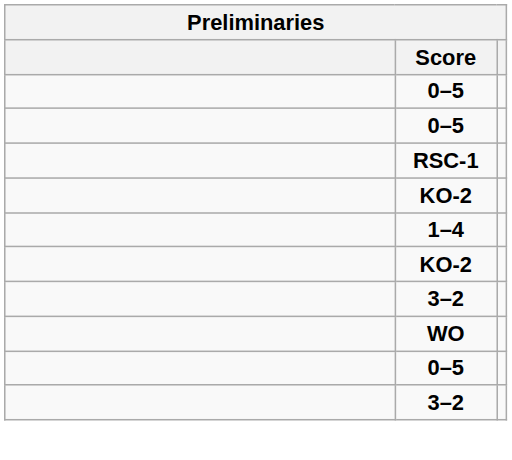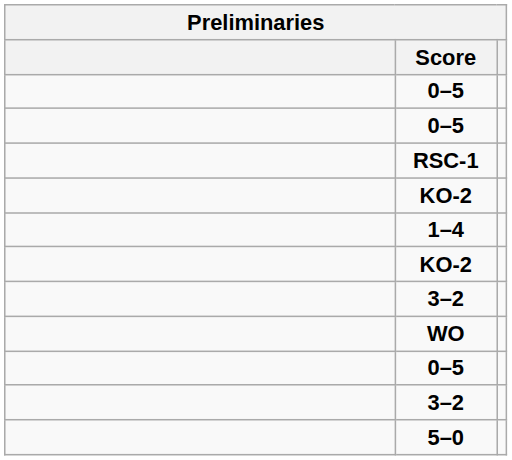 <table class="wikitable" style="text-align: center; font-size:90% ">
 <tr>
 <th colspan=3>Preliminaries</th>
 </tr>
 <tr>
 <th align="right" width="250"></th>
 <th width="60">Score</th>
 <th align=leftwidth="250"></th>
 </tr>
 <tr>
 <td align=left></td>
 <td><strong>0–5</strong></td>
 <td align=left><strong></strong></td>
 </tr>
 <tr>
 <td align=left></td>
 <td><strong>0–5</strong></td>
 <td align=left><strong></strong></td>
 </tr>
 <tr>
 <td align=left><strong></strong></td>
 <td><strong>RSC-1</strong></td>
 <td align=left></td>
 </tr>
 <tr>
 <td align=left></td>
 <td><strong>KO-2</strong></td>
 <td align=left><strong></strong></td>
 </tr>
 <tr>
 <td align=left></td>
 <td><strong>1–4</strong></td>
 <td align=left><strong></strong></td>
 </tr>
 <tr>
 <td align=left></td>
 <td><strong>KO-2</strong></td>
 <td align=left><strong></strong></td>
 </tr>
 <tr>
 <td align=left><strong></strong></td>
 <td><strong>3–2</strong></td>
 <td align=left></td>
 </tr>
 <tr>
 <td align=left><strong></strong></td>
 <td><strong>WO</strong></td>
 <td align=left></td>
 </tr>
 <tr>
 <td align=left></td>
 <td><strong>0–5</strong></td>
 <td align=left><strong></strong></td>
 </tr>
 <tr>
 <td align=left><strong></strong></td>
 <td><strong>3–2</strong></td>
 <td align=left></td>
 </tr>
+<tr>
+<td align=left><strong></strong></td>
+<td><strong>5–0</strong></td>
+<td align=left></td>
+</tr>
 </table>
